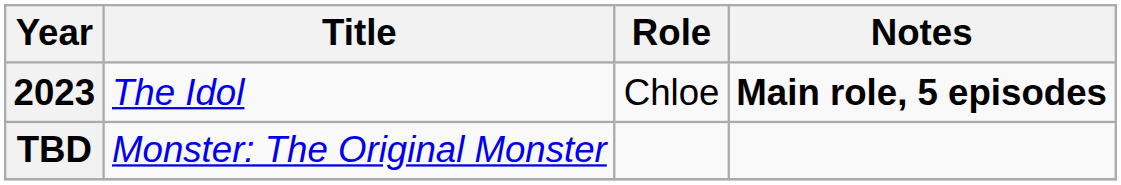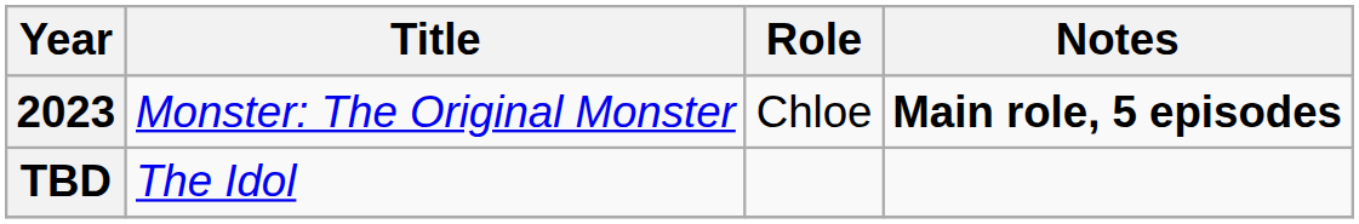 <table class="wikitable plainrowheaders sortable">
 <tr>
 <th scope="col">Year</th>
 <th scope="col">Title</th>
 <th scope="col">Role</th>
 <th scope="col" class="unsortable">Notes</th>
 </tr>
 <tr>
 <th scope="row">2023</th>
-<td><em><a href='#'>The Idol</a></em></td>
+<td><em><a href='#'>Monster: The Original Monster</a></em></td>
 <td>Chloe</td>
 <td><strong>Main role, 5 episodes</strong></td>
 </tr>
 <tr>
 <th scope="row">TBD</th>
-<td><em><a href='#'>Monster: The Original Monster</a></em></td>
+<td><em><a href='#'>The Idol</a></em></td>
 <td></td>
 <td></td>
 </tr>
 <tr>
 </tr>
 </table>
